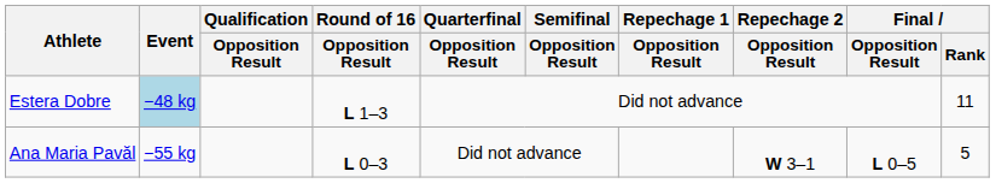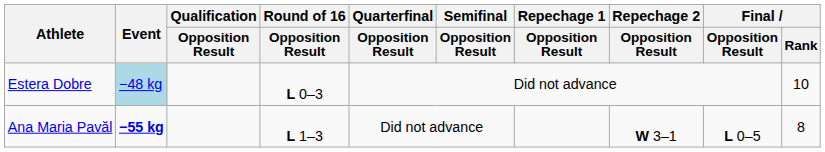 <table class="wikitable" style="font-size:90%">
 <tr>
 <th rowspan="2">Athlete</th>
 <th rowspan="2">Event</th>
 <th>Qualification</th>
 <th>Round of 16</th>
 <th>Quarterfinal</th>
 <th>Semifinal</th>
 <th>Repechage 1</th>
 <th>Repechage 2</th>
 <th colspan=2>Final / </th>
 </tr>
 <tr style="font-size: 95%">
 <th>Opposition<br>Result</th>
 <th>Opposition<br>Result</th>
 <th>Opposition<br>Result</th>
 <th>Opposition<br>Result</th>
 <th>Opposition<br>Result</th>
 <th>Opposition<br>Result</th>
 <th>Opposition<br>Result</th>
 <th>Rank</th>
 </tr>
 <tr align=center>
 <td align=left><a href='#'>Estera Dobre</a></td>
 <td align=left style="background: lightblue;"><a href='#'>−48 kg</a></td>
 <td></td>
-<td><br><strong>L</strong> 1–3 <sup></sup></td>
+<td><br><strong>L</strong> 0–3 <sup></sup></td>
 <td colspan=5>Did not advance</td>
-<td>11</td>
+<td>10</td>
 </tr>
 <tr align=center>
 <td align=left><a href='#'>Ana Maria Pavăl</a></td>
-<td align=left><a href='#'>−55 kg</a></td>
+<td align=left><strong><a href='#'>−55 kg</a></strong></td>
 <td></td>
-<td><br><strong>L</strong> 0–3 <sup></sup></td>
+<td><br><strong>L</strong> 1–3 <sup></sup></td>
 <td colspan=2>Did not advance</td>
 <td></td>
 <td><br><strong>W</strong> 3–1 <sup></sup></td>
 <td><br><strong>L</strong> 0–5 <sup></sup></td>
-<td>5</td>
+<td>8</td>
 </tr>
 </table>
